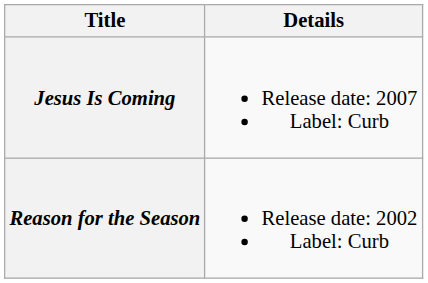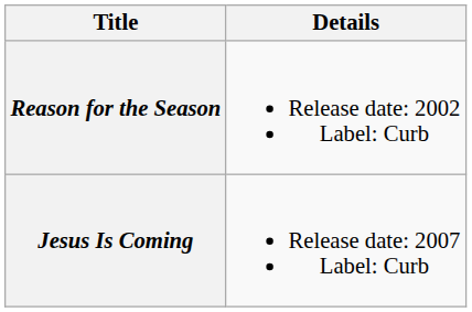 <table class="wikitable plainrowheaders" style="text-align:center;">
 <tr>
 <th scope="col">Title</th>
 <th scope="col">Details</th>
 </tr>
 <tr>
+<th scope="row"><em>Reason for the Season</em></th>
+<td><br><ul><li>Release date: 2002</li><li>Label: Curb</li></ul></td>
+</tr>
+<tr>
 <th scope="row"><em>Jesus Is Coming</em></th>
 <td><br><ul><li>Release date: 2007</li><li>Label: Curb</li></ul></td>
 </tr>
-<tr>
-<th scope="row"><em>Reason for the Season</em></th>
-<td><br><ul><li>Release date: 2002</li><li>Label: Curb</li></ul></td>
-</tr>
 </table>
